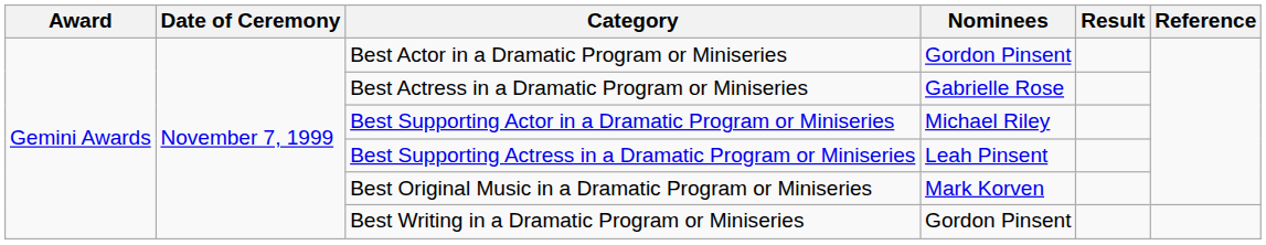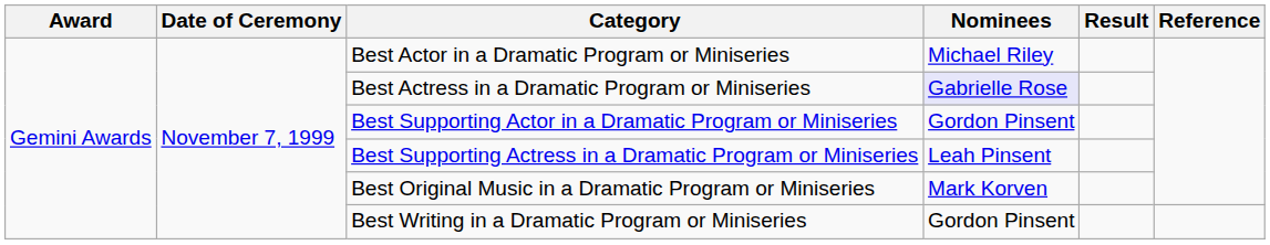 <table class="wikitable">
 <tr>
 <th>Award</th>
 <th>Date of Ceremony</th>
 <th>Category</th>
 <th>Nominees</th>
 <th>Result</th>
 <th>Reference</th>
 </tr>
 <tr>
 <td rowspan="6"><a href='#'>Gemini Awards</a></td>
 <td rowspan="6"><a href='#'>November 7, 1999</a></td>
 <td>Best Actor in a Dramatic Program or Miniseries</td>
-<td><a href='#'>Gordon Pinsent</a></td>
+<td><a href='#'>Michael Riley</a></td>
 <td></td>
 <td rowspan=5></td>
 </tr>
 <tr>
 <td>Best Actress in a Dramatic Program or Miniseries</td>
-<td><a href='#'>Gabrielle Rose</a></td>
+<td style="background: lavender;"><a href='#'>Gabrielle Rose</a></td>
 <td></td>
 </tr>
 <tr>
 <td><a href='#'>Best Supporting Actor in a Dramatic Program or Miniseries</a></td>
-<td><a href='#'>Michael Riley</a></td>
+<td><a href='#'>Gordon Pinsent</a></td>
 <td></td>
 </tr>
 <tr>
 <td><a href='#'>Best Supporting Actress in a Dramatic Program or Miniseries</a></td>
 <td><a href='#'>Leah Pinsent</a></td>
 <td></td>
 </tr>
 <tr>
 <td>Best Original Music in a Dramatic Program or Miniseries</td>
 <td><a href='#'>Mark Korven</a></td>
 <td></td>
 </tr>
 <tr>
 <td>Best Writing in a Dramatic Program or Miniseries</td>
 <td>Gordon Pinsent</td>
 <td></td>
 <td></td>
 </tr>
 </table>
